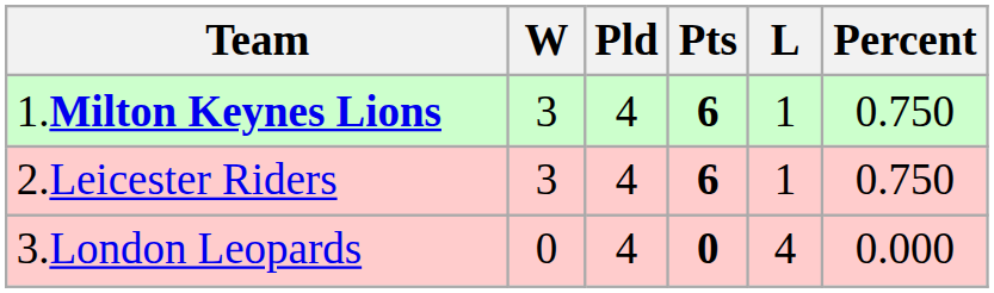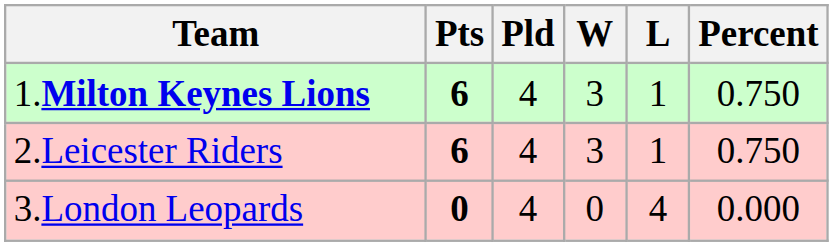 <table class="wikitable" style="text-align: center;">
 <tr>
 <th width="175">Team</th>
+<th width="20" abbr="Points">Pts</th>
+<th width="20" abbr="Played">Pld</th>
 <th width="20" abbr="Won">W</th>
-<th width="20" abbr="Played">Pld</th>
-<th width="20" abbr="Points">Pts</th>
 <th width="20" abbr="Lost">L</th>
 <th width="20" abbr="Percentage">Percent</th>
 </tr>
 <tr style="background: #ccffcc;">
 <td style="text-align:left;">1.<strong><a href='#'>Milton Keynes Lions</a></strong></td>
+<td><strong>6</strong></td>
+<td>4</td>
 <td>3</td>
-<td>4</td>
-<td><strong>6</strong></td>
 <td>1</td>
 <td>0.750</td>
 </tr>
 <tr style="background: #ffcccc;">
 <td style="text-align:left;">2.<a href='#'>Leicester Riders</a></td>
+<td><strong>6</strong></td>
+<td>4</td>
 <td>3</td>
-<td>4</td>
-<td><strong>6</strong></td>
 <td>1</td>
 <td>0.750</td>
 </tr>
 <tr style="background: #ffcccc;">
 <td style="text-align:left;">3.<a href='#'>London Leopards</a></td>
+<td><strong>0</strong></td>
+<td>4</td>
 <td>0</td>
-<td>4</td>
-<td><strong>0</strong></td>
 <td>4</td>
 <td>0.000</td>
 </tr>
 </table>
